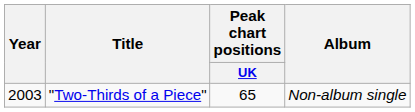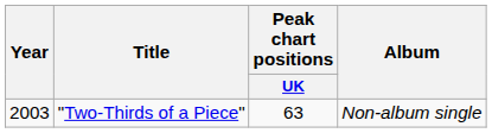 <table class="wikitable" style="text-align:center;">
 <tr>
 <th scope="col" rowspan="2">Year</th>
 <th scope="col" rowspan="2">Title</th>
 <th scope="col">Peak chart positions</th>
 <th scope="col" rowspan="2">Album</th>
 </tr>
 <tr>
 <th scope="col" style="width:3em;font-size:85%;"><a href='#'>UK</a><br></th>
 </tr>
 <tr>
 <td>2003</td>
 <td>"<a href='#'>Two-Thirds of a Piece</a>"</td>
-<td>65</td>
+<td>63</td>
 <td><em>Non-album single</em></td>
 </tr>
 </table>
